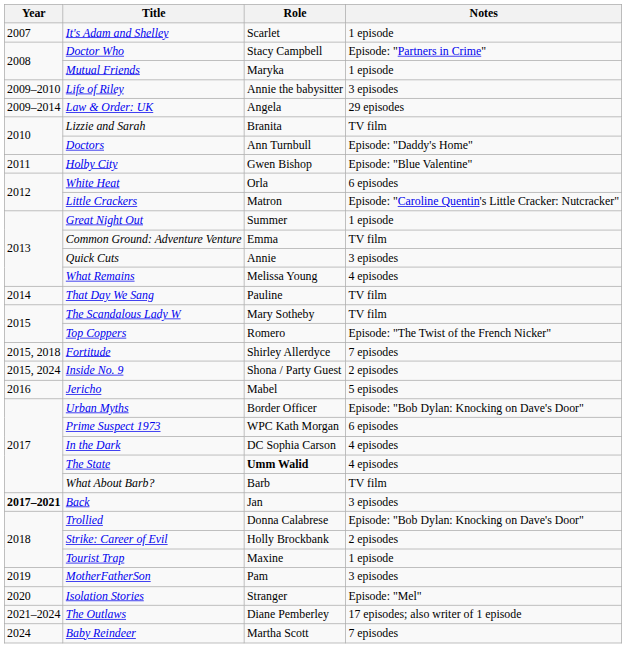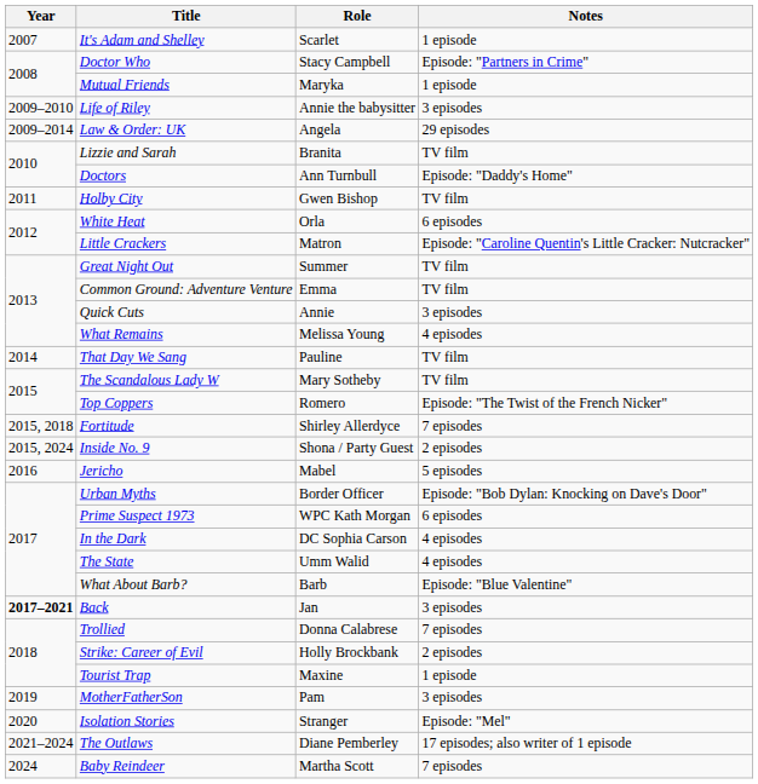 <table class="wikitable">
 <tr>
 <th>Year</th>
 <th>Title</th>
 <th>Role</th>
 <th>Notes</th>
 </tr>
 <tr>
 <td>2007</td>
 <td><em><a href='#'>It's Adam and Shelley</a></em></td>
 <td>Scarlet</td>
 <td>1 episode</td>
 </tr>
 <tr>
 <td rowspan="2">2008</td>
 <td><em><a href='#'>Doctor Who</a></em></td>
 <td>Stacy Campbell</td>
 <td>Episode: "<a href='#'>Partners in Crime</a>"</td>
 </tr>
 <tr>
 <td><em><a href='#'>Mutual Friends</a></em></td>
 <td>Maryka</td>
 <td>1 episode</td>
 </tr>
 <tr>
 <td>2009–2010</td>
 <td><em><a href='#'>Life of Riley</a></em></td>
 <td>Annie the babysitter</td>
 <td>3 episodes</td>
 </tr>
 <tr>
 <td>2009–2014</td>
 <td><em><a href='#'>Law & Order: UK</a></em></td>
 <td>Angela</td>
 <td>29 episodes</td>
 </tr>
 <tr>
 <td rowspan="2">2010</td>
 <td><em>Lizzie and Sarah</em></td>
 <td>Branita</td>
 <td>TV film</td>
 </tr>
 <tr>
 <td><em><a href='#'>Doctors</a></em></td>
 <td>Ann Turnbull</td>
 <td>Episode: "Daddy's Home"</td>
 </tr>
 <tr>
 <td>2011</td>
 <td><em><a href='#'>Holby City</a></em></td>
 <td>Gwen Bishop</td>
-<td>Episode: "Blue Valentine"</td>
+<td>TV film</td>
 </tr>
 <tr>
 <td rowspan="2">2012</td>
 <td><em><a href='#'>White Heat</a></em></td>
 <td>Orla</td>
 <td>6 episodes</td>
 </tr>
 <tr>
 <td><em><a href='#'>Little Crackers</a></em></td>
 <td>Matron</td>
 <td>Episode: "<a href='#'>Caroline Quentin</a>'s Little Cracker: Nutcracker"</td>
 </tr>
 <tr>
 <td rowspan="4">2013</td>
 <td><em><a href='#'>Great Night Out</a></em></td>
 <td>Summer</td>
-<td>1 episode</td>
+<td>TV film</td>
 </tr>
 <tr>
 <td><em>Common Ground: Adventure Venture</em></td>
 <td>Emma</td>
 <td>TV film</td>
 </tr>
 <tr>
 <td><em>Quick Cuts</em></td>
 <td>Annie</td>
 <td>3 episodes</td>
 </tr>
 <tr>
 <td><em><a href='#'>What Remains</a></em></td>
 <td>Melissa Young</td>
 <td>4 episodes</td>
 </tr>
 <tr>
 <td>2014</td>
 <td><em><a href='#'>That Day We Sang</a></em></td>
 <td>Pauline</td>
 <td>TV film</td>
 </tr>
 <tr>
 <td rowspan="2">2015</td>
 <td><em><a href='#'>The Scandalous Lady W</a></em></td>
 <td>Mary Sotheby</td>
 <td>TV film</td>
 </tr>
 <tr>
 <td><em><a href='#'>Top Coppers</a></em></td>
 <td>Romero</td>
 <td>Episode: "The Twist of the French Nicker"</td>
 </tr>
 <tr>
 <td>2015, 2018</td>
 <td><em><a href='#'>Fortitude</a></em></td>
 <td>Shirley Allerdyce</td>
 <td>7 episodes</td>
 </tr>
 <tr>
 <td>2015, 2024</td>
 <td><em><a href='#'>Inside No. 9</a></em></td>
 <td>Shona / Party Guest</td>
 <td>2 episodes</td>
 </tr>
 <tr>
 <td>2016</td>
 <td><em><a href='#'>Jericho</a></em></td>
 <td>Mabel</td>
 <td>5 episodes</td>
 </tr>
 <tr>
 <td rowspan="5">2017</td>
 <td><em><a href='#'>Urban Myths</a></em></td>
 <td>Border Officer</td>
 <td>Episode: "Bob Dylan: Knocking on Dave's Door"</td>
 </tr>
 <tr>
 <td><em><a href='#'>Prime Suspect 1973</a></em></td>
 <td>WPC Kath Morgan</td>
 <td>6 episodes</td>
 </tr>
 <tr>
 <td><em><a href='#'>In the Dark</a></em></td>
 <td>DC Sophia Carson</td>
 <td>4 episodes</td>
 </tr>
 <tr>
 <td><em><a href='#'>The State</a></em></td>
-<td><strong>Umm Walid</strong></td>
+<td>Umm Walid</td>
 <td>4 episodes</td>
 </tr>
 <tr>
 <td><em>What About Barb?</em></td>
 <td>Barb</td>
-<td>TV film</td>
+<td>Episode: "Blue Valentine"</td>
 </tr>
 <tr>
 <td><strong>2017–2021</strong></td>
 <td><em><a href='#'>Back</a></em></td>
 <td>Jan</td>
 <td>3 episodes</td>
 </tr>
 <tr>
 <td rowspan="3">2018</td>
 <td><em><a href='#'>Trollied</a> </em></td>
 <td>Donna Calabrese</td>
-<td>Episode: "Bob Dylan: Knocking on Dave's Door"</td>
+<td>7 episodes</td>
 </tr>
 <tr>
 <td><em><a href='#'>Strike: Career of Evil</a></em></td>
 <td>Holly Brockbank</td>
 <td>2 episodes</td>
 </tr>
 <tr>
 <td><em><a href='#'>Tourist Trap</a></em></td>
 <td>Maxine</td>
 <td>1 episode</td>
 </tr>
 <tr>
 <td>2019</td>
 <td><em><a href='#'>MotherFatherSon</a></em></td>
 <td>Pam</td>
 <td>3 episodes</td>
 </tr>
 <tr>
 <td>2020</td>
 <td><em><a href='#'>Isolation Stories</a></em></td>
 <td>Stranger</td>
 <td>Episode: "Mel"</td>
 </tr>
 <tr>
 <td>2021–2024</td>
 <td><em><a href='#'>The Outlaws</a></em></td>
 <td>Diane Pemberley</td>
 <td>17 episodes; also writer of 1 episode</td>
 </tr>
 <tr>
 <td>2024</td>
 <td><em><a href='#'>Baby Reindeer</a></em></td>
 <td>Martha Scott</td>
 <td>7 episodes</td>
 </tr>
 </table>
